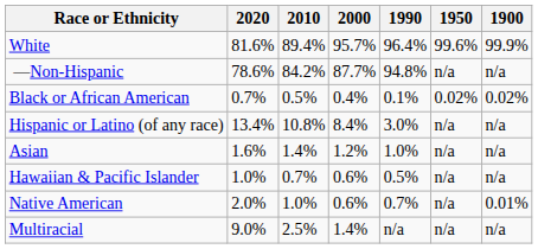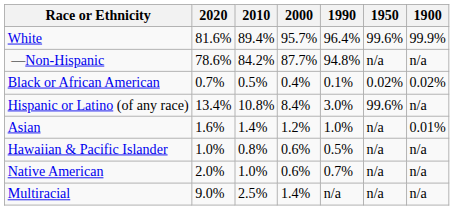 <table class="wikitable">
 <tr>
 <th>Race or Ethnicity</th>
 <th>2020</th>
 <th>2010</th>
 <th>2000</th>
 <th>1990</th>
 <th>1950</th>
 <th>1900</th>
 </tr>
 <tr>
 <td><a href='#'>White</a></td>
 <td>81.6%</td>
 <td>89.4%</td>
 <td>95.7%</td>
 <td>96.4%</td>
 <td>99.6%</td>
 <td>99.9%</td>
 </tr>
 <tr>
 <td> —<a href='#'>Non-Hispanic</a></td>
 <td>78.6%</td>
 <td>84.2%</td>
 <td>87.7%</td>
 <td>94.8%</td>
 <td>n/a</td>
 <td>n/a</td>
 </tr>
 <tr>
 <td><a href='#'>Black or African American</a></td>
 <td>0.7%</td>
 <td>0.5%</td>
 <td>0.4%</td>
 <td>0.1%</td>
 <td>0.02%</td>
 <td>0.02%</td>
 </tr>
 <tr>
 <td><a href='#'>Hispanic or Latino</a> (of any race)</td>
 <td>13.4%</td>
 <td>10.8%</td>
 <td>8.4%</td>
 <td>3.0%</td>
-<td>n/a</td>
+<td>99.6%</td>
 <td>n/a</td>
 </tr>
 <tr>
 <td><a href='#'>Asian</a></td>
 <td>1.6%</td>
 <td>1.4%</td>
 <td>1.2%</td>
 <td>1.0%</td>
 <td>n/a</td>
-<td>n/a</td>
+<td>0.01%</td>
 </tr>
 <tr>
 <td><a href='#'>Hawaiian & Pacific Islander</a></td>
 <td>1.0%</td>
-<td>0.7%</td>
+<td>0.8%</td>
 <td>0.6%</td>
 <td>0.5%</td>
 <td>n/a</td>
 <td>n/a</td>
 </tr>
 <tr>
 <td><a href='#'>Native American</a></td>
 <td>2.0%</td>
 <td>1.0%</td>
 <td>0.6%</td>
 <td>0.7%</td>
 <td>n/a</td>
-<td>0.01%</td>
+<td>n/a</td>
 </tr>
 <tr>
 <td><a href='#'>Multiracial</a></td>
 <td>9.0%</td>
 <td>2.5%</td>
 <td>1.4%</td>
 <td>n/a</td>
 <td>n/a</td>
 <td>n/a</td>
 </tr>
 </table>
